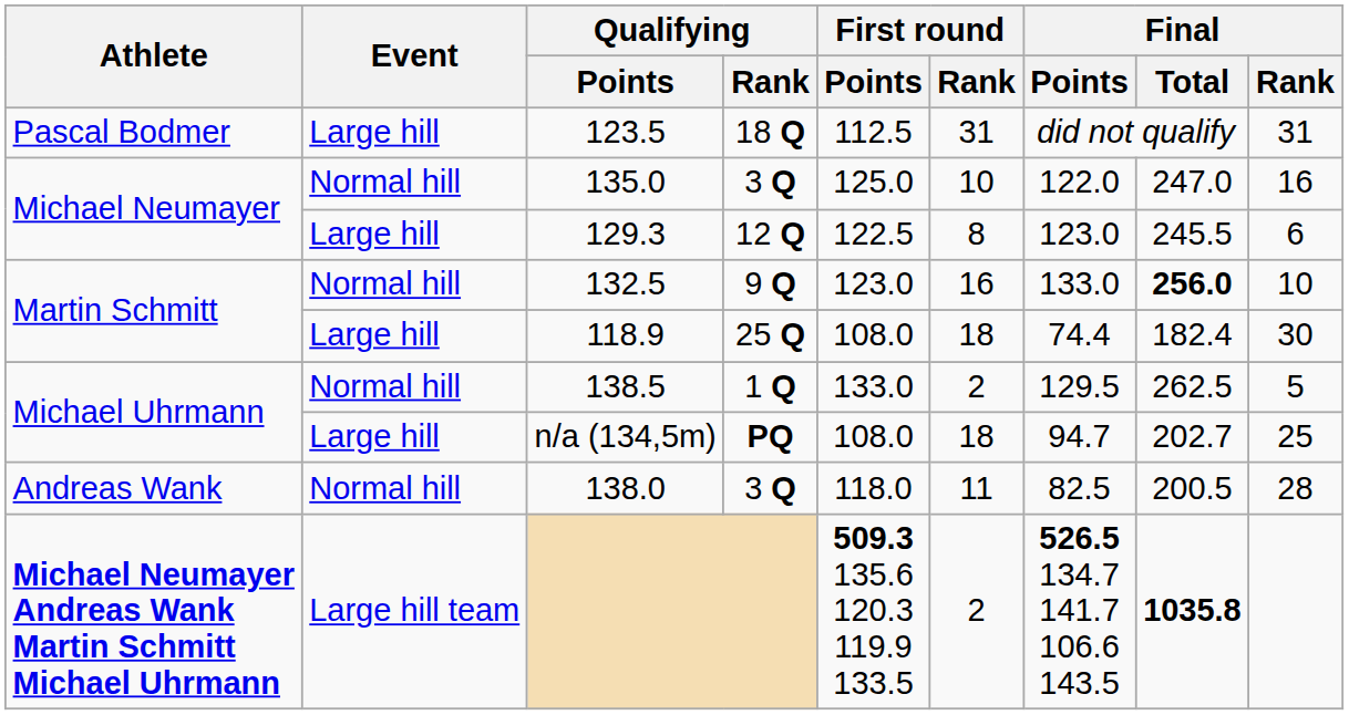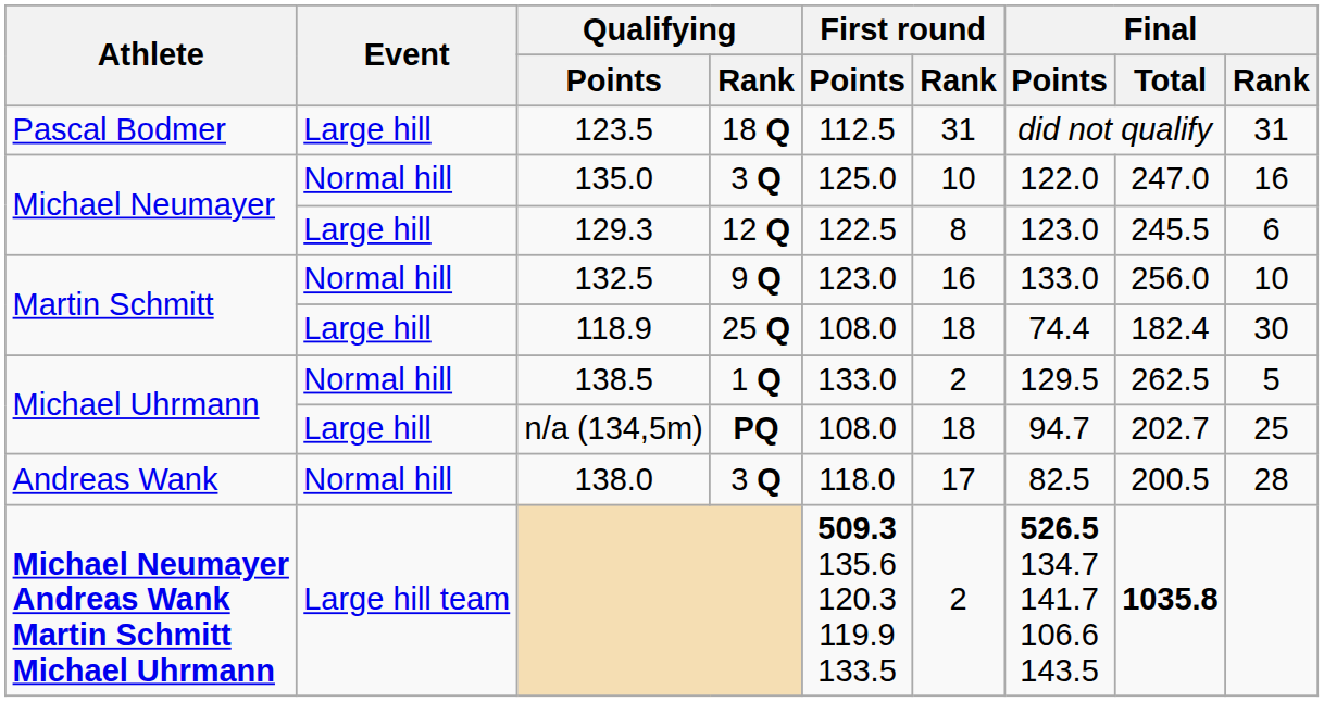 <table class="wikitable">
 <tr>
 <th rowspan="2">Athlete</th>
 <th rowspan="2">Event</th>
 <th colspan="2">Qualifying</th>
 <th colspan="2">First round</th>
 <th colspan="3">Final</th>
 </tr>
 <tr>
 <th>Points</th>
 <th>Rank</th>
 <th>Points</th>
 <th>Rank</th>
 <th>Points</th>
 <th>Total</th>
 <th>Rank</th>
 </tr>
 <tr>
 <td rowspan=1><a href='#'>Pascal Bodmer</a></td>
 <td><a href='#'>Large hill</a></td>
 <td align="center">123.5</td>
 <td align="center">18 <strong>Q</strong></td>
 <td align="center">112.5</td>
 <td align="center">31</td>
 <td colspan="2" align="center"><em>did not qualify</em></td>
 <td align="center">31</td>
 </tr>
 <tr>
 <td rowspan=2><a href='#'>Michael Neumayer</a></td>
 <td><a href='#'>Normal hill</a></td>
 <td align="center">135.0</td>
 <td align="center">3 <strong>Q</strong></td>
 <td align="center">125.0</td>
 <td align="center">10</td>
 <td align="center">122.0</td>
 <td align="center">247.0</td>
 <td align="center">16</td>
 </tr>
 <tr>
 <td><a href='#'>Large hill</a></td>
 <td align="center">129.3</td>
 <td align="center">12 <strong>Q</strong></td>
 <td align="center">122.5</td>
 <td align="center">8</td>
 <td align="center">123.0</td>
 <td align="center">245.5</td>
 <td align="center">6</td>
 </tr>
 <tr>
 <td rowspan=2><a href='#'>Martin Schmitt</a></td>
 <td><a href='#'>Normal hill</a></td>
 <td align="center">132.5</td>
 <td align="center">9 <strong>Q</strong></td>
 <td align="center">123.0</td>
 <td align="center">16</td>
 <td align="center">133.0</td>
-<td align="center"><strong>256.0</strong></td>
+<td align="center">256.0</td>
 <td align="center">10</td>
 </tr>
 <tr>
 <td><a href='#'>Large hill</a></td>
 <td align="center">118.9</td>
 <td align="center">25 <strong>Q</strong></td>
 <td align="center">108.0</td>
 <td align="center">18</td>
 <td align="center">74.4</td>
 <td align="center">182.4</td>
 <td align="center">30</td>
 </tr>
 <tr>
 <td rowspan=2><a href='#'>Michael Uhrmann</a></td>
 <td><a href='#'>Normal hill</a></td>
 <td align="center">138.5</td>
 <td align="center">1 <strong>Q</strong></td>
 <td align="center">133.0</td>
 <td align="center">2</td>
 <td align="center">129.5</td>
 <td align="center">262.5</td>
 <td align="center">5</td>
 </tr>
 <tr>
 <td><a href='#'>Large hill</a></td>
 <td align="center">n/a (134,5m)</td>
 <td align="center"><strong>PQ</strong></td>
 <td align="center">108.0</td>
 <td align="center">18</td>
 <td align="center">94.7</td>
 <td align="center">202.7</td>
 <td align="center">25</td>
 </tr>
 <tr>
 <td rowspan=1><a href='#'>Andreas Wank</a></td>
 <td><a href='#'>Normal hill</a></td>
 <td align="center">138.0</td>
 <td align="center">3 <strong>Q</strong></td>
 <td align="center">118.0</td>
-<td align="center">11</td>
+<td align="center">17</td>
 <td align="center">82.5</td>
 <td align="center">200.5</td>
 <td align="center">28</td>
 </tr>
 <tr>
 <td><br><strong><a href='#'>Michael Neumayer</a></strong><br><strong><a href='#'>Andreas Wank</a></strong><br><strong><a href='#'>Martin Schmitt</a></strong><br><strong><a href='#'>Michael Uhrmann</a></strong></td>
 <td><a href='#'>Large hill team</a></td>
 <td bgcolor="wheat" colspan="2"></td>
 <td align="center"><strong>509.3</strong><br>135.6<br>120.3<br>119.9<br>133.5</td>
 <td align="center">2</td>
 <td align="center"><strong>526.5</strong><br>134.7<br>141.7<br>106.6<br>143.5</td>
 <td align="center"><strong>1035.8</strong></td>
 <td align="center"></td>
 </tr>
 </table>
